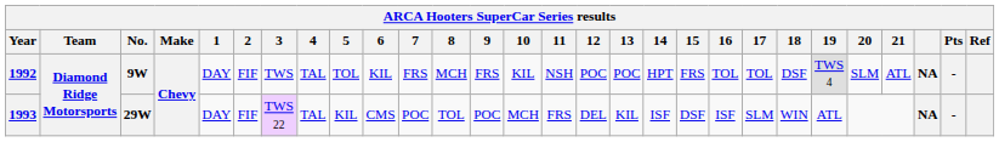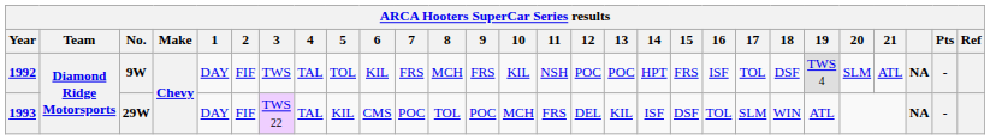 <table class="wikitable" style="text-align:center; font-size:75%">
 <tr>
 <th colspan=45><a href='#'>ARCA Hooters SuperCar Series</a> results</th>
 </tr>
 <tr>
 <th>Year</th>
 <th>Team</th>
 <th>No.</th>
 <th>Make</th>
 <th>1</th>
 <th>2</th>
 <th>3</th>
 <th>4</th>
 <th>5</th>
 <th>6</th>
 <th>7</th>
 <th>8</th>
 <th>9</th>
 <th>10</th>
 <th>11</th>
 <th>12</th>
 <th>13</th>
 <th>14</th>
 <th>15</th>
 <th>16</th>
 <th>17</th>
 <th>18</th>
 <th>19</th>
 <th>20</th>
 <th>21</th>
 <th></th>
 <th>Pts</th>
 <th>Ref</th>
 </tr>
 <tr>
 <th><a href='#'>1992</a></th>
 <th rowspan=2><a href='#'>Diamond Ridge Motorsports</a></th>
 <th>9W</th>
 <th rowspan=2><a href='#'>Chevy</a></th>
 <td><a href='#'>DAY</a></td>
 <td><a href='#'>FIF</a></td>
 <td><a href='#'>TWS</a></td>
 <td><a href='#'>TAL</a></td>
 <td><a href='#'>TOL</a></td>
 <td><a href='#'>KIL</a></td>
 <td><a href='#'>FRS</a></td>
 <td><a href='#'>MCH</a></td>
 <td><a href='#'>FRS</a></td>
 <td><a href='#'>KIL</a></td>
 <td><a href='#'>NSH</a></td>
 <td><a href='#'>POC</a></td>
 <td><a href='#'>POC</a></td>
 <td><a href='#'>HPT</a></td>
 <td><a href='#'>FRS</a></td>
-<td><a href='#'>TOL</a></td>
+<td><a href='#'>ISF</a></td>
 <td><a href='#'>TOL</a></td>
 <td><a href='#'>DSF</a></td>
 <td style="background:#DFDFDF;"><a href='#'>TWS</a><br><small>4</small></td>
 <td><a href='#'>SLM</a></td>
 <td><a href='#'>ATL</a></td>
 <th>NA</th>
 <th>-</th>
 <th></th>
 </tr>
 <tr>
 <th><a href='#'>1993</a></th>
 <th>29W</th>
 <td><a href='#'>DAY</a></td>
 <td><a href='#'>FIF</a></td>
 <td style="background:#EFCFFF;"><a href='#'>TWS</a><br><small>22</small></td>
 <td><a href='#'>TAL</a></td>
 <td><a href='#'>KIL</a></td>
 <td><a href='#'>CMS</a></td>
 <td><a href='#'>POC</a></td>
 <td><a href='#'>TOL</a></td>
 <td><a href='#'>POC</a></td>
 <td><a href='#'>MCH</a></td>
 <td><a href='#'>FRS</a></td>
 <td><a href='#'>DEL</a></td>
 <td><a href='#'>KIL</a></td>
 <td><a href='#'>ISF</a></td>
 <td><a href='#'>DSF</a></td>
-<td><a href='#'>ISF</a></td>
+<td><a href='#'>TOL</a></td>
 <td><a href='#'>SLM</a></td>
 <td><a href='#'>WIN</a></td>
 <td><a href='#'>ATL</a></td>
 <td colspan=2></td>
 <th>NA</th>
 <th>-</th>
 <th></th>
 </tr>
 </table>
